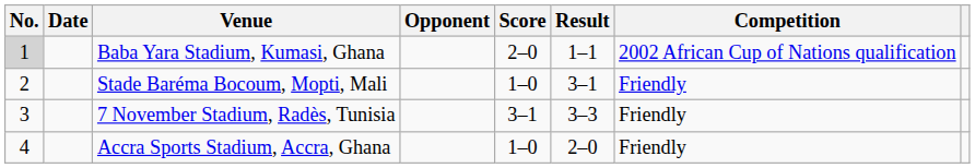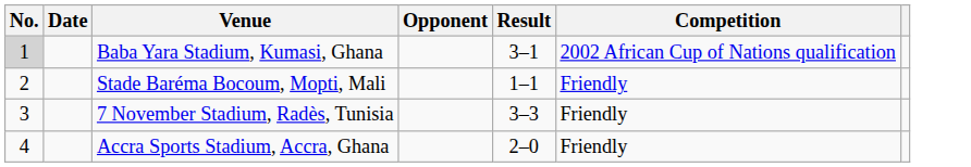 <table class="wikitable sortable">
 <tr>
 <th scope="col">No.</th>
 <th scope="col">Date</th>
 <th scope="col">Venue</th>
 <th scope="col">Opponent</th>
-<th scope="col">Score</th>
 <th scope="col">Result</th>
 <th scope="col">Competition</th>
 <th scope="col" class="unsortable"></th>
 </tr>
 <tr>
 <td style="background: lightgrey; text-align:center">1</td>
 <td></td>
 <td><a href='#'>Baba Yara Stadium</a>, <a href='#'>Kumasi</a>, Ghana</td>
 <td></td>
-<td style="text-align:center">2–0</td>
-<td style="text-align:center">1–1</td>
+<td style="text-align:center">3–1</td>
 <td><a href='#'>2002 African Cup of Nations qualification</a></td>
 <td></td>
 </tr>
 <tr>
 <td style="text-align:center">2</td>
 <td></td>
 <td><a href='#'>Stade Baréma Bocoum</a>, <a href='#'>Mopti</a>, Mali</td>
 <td></td>
-<td style="text-align:center">1–0</td>
-<td style="text-align:center">3–1</td>
+<td style="text-align:center">1–1</td>
 <td><a href='#'>Friendly</a></td>
 <td></td>
 </tr>
 <tr>
 <td style="text-align:center">3</td>
 <td></td>
 <td><a href='#'>7 November Stadium</a>, <a href='#'>Radès</a>, Tunisia</td>
 <td></td>
-<td style="text-align:center">3–1</td>
 <td style="text-align:center">3–3</td>
 <td>Friendly</td>
 <td></td>
 </tr>
 <tr>
 <td style="text-align:center">4</td>
 <td></td>
 <td><a href='#'>Accra Sports Stadium</a>, <a href='#'>Accra</a>, Ghana</td>
 <td></td>
-<td style="text-align:center">1–0</td>
 <td style="text-align:center">2–0</td>
 <td>Friendly</td>
 <td></td>
 </tr>
 </table>
